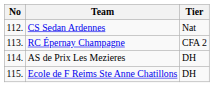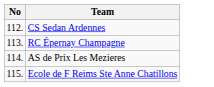 <table class="wikitable" style="text-align: left">
 <tr>
 <th>No</th>
 <th>Team</th>
-<th>Tier</th>
 </tr>
 <tr>
 <td>112.</td>
 <td><a href='#'>CS Sedan Ardennes</a></td>
-<td>Nat</td>
 </tr>
 <tr>
 <td>113.</td>
 <td><a href='#'>RC Épernay Champagne</a></td>
-<td>CFA 2</td>
 </tr>
 <tr>
 <td>114.</td>
 <td>AS de Prix Les Mezieres</td>
-<td>DH</td>
 </tr>
 <tr>
 <td>115.</td>
 <td><a href='#'>Ecole de F Reims Ste Anne Chatillons</a></td>
-<td>DH</td>
 </tr>
 </table>
